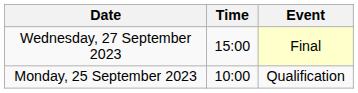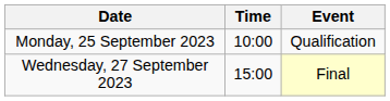 <table class = "wikitable" style="text-align:center;">
 <tr>
 <th width=220>Date</th>
 <th width=50>Time</th>
 <th width=100>Event</th>
 </tr>
 <tr>
+<td>Monday, 25 September 2023</td>
+<td>10:00</td>
+<td>Qualification</td>
+</tr>
+<tr>
 <td>Wednesday, 27 September 2023</td>
 <td>15:00</td>
 <td bgcolor=ffffcc>Final</td>
 </tr>
-<tr>
-<td>Monday, 25 September 2023</td>
-<td>10:00</td>
-<td>Qualification</td>
-</tr>
 </table>
